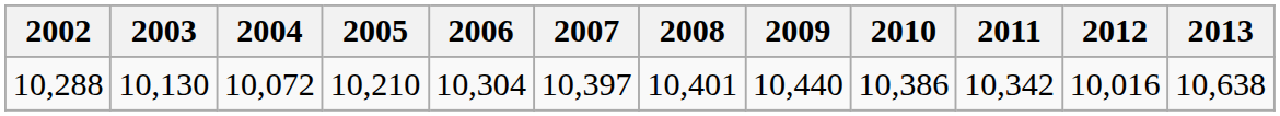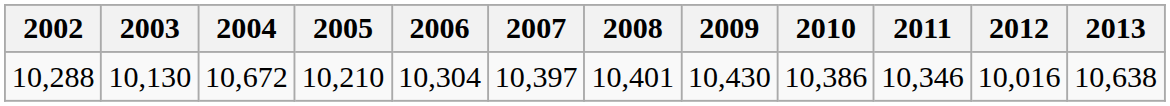 <table class="wikitable">
 <tr>
 <th>2002</th>
 <th>2003</th>
 <th>2004</th>
 <th>2005</th>
 <th>2006</th>
 <th>2007</th>
 <th>2008</th>
 <th>2009</th>
 <th>2010</th>
 <th>2011</th>
 <th>2012</th>
 <th>2013</th>
 </tr>
 <tr>
 <td>10,288</td>
 <td>10,130</td>
-<td>10,072</td>
+<td>10,672</td>
 <td>10,210</td>
 <td>10,304</td>
 <td>10,397</td>
 <td>10,401</td>
-<td>10,440</td>
+<td>10,430</td>
 <td>10,386</td>
-<td>10,342</td>
+<td>10,346</td>
 <td>10,016</td>
 <td>10,638</td>
 </tr>
 </table>
